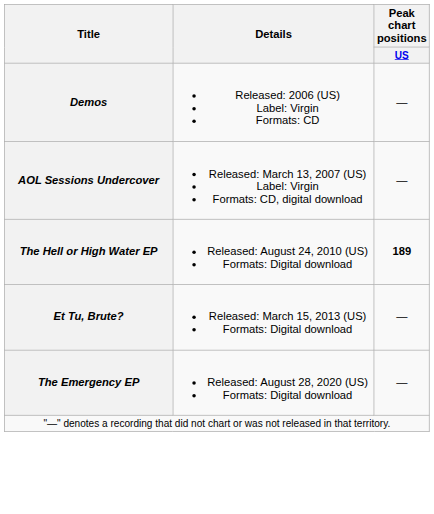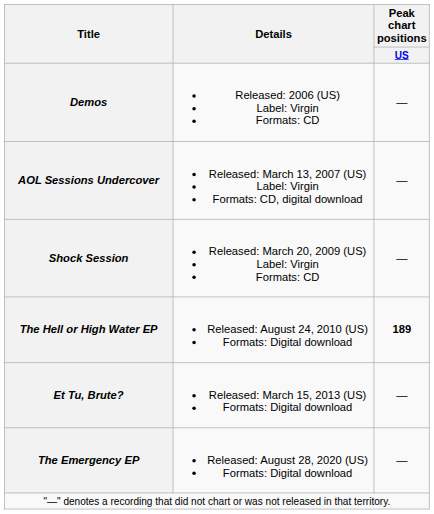 <table class="wikitable plainrowheaders" style="text-align:center;">
 <tr>
 <th scope="col" rowspan="2" style="width:15em;">Title</th>
 <th scope="col" rowspan="2" style="width:18em;">Details</th>
 <th scope="col" colspan="1">Peak chart positions</th>
 </tr>
 <tr>
 <th scope="col" style="width:3em;font-size:90%;"><a href='#'>US</a><br></th>
 </tr>
 <tr>
 <th scope="row"><em>Demos</em></th>
 <td><br><ul><li>Released: 2006 <span>(US)</span></li><li>Label: Virgin</li><li>Formats: CD</li></ul></td>
 <td>—</td>
 </tr>
 <tr>
 <th scope="row"><em>AOL Sessions Undercover</em></th>
 <td><br><ul><li>Released: March 13, 2007 <span>(US)</span></li><li>Label: Virgin</li><li>Formats: CD, digital download</li></ul></td>
+<td>—</td>
+</tr>
+<tr>
+<th scope="row"><em>Shock Session</em></th>
+<td><br><ul><li>Released: March 20, 2009 <span>(US)</span></li><li>Label: Virgin</li><li>Formats: CD</li></ul></td>
 <td>—</td>
 </tr>
 <tr>
 <th scope="row"><em>The Hell or High Water EP</em></th>
 <td><br><ul><li>Released: August 24, 2010 <span>(US)</span></li><li>Formats: Digital download</li></ul></td>
 <td><strong>189</strong></td>
 </tr>
 <tr>
 <th scope="row"><em>Et Tu, Brute?</em></th>
 <td><br><ul><li>Released: March 15, 2013 <span>(US)</span></li><li>Formats: Digital download</li></ul></td>
 <td>—</td>
 </tr>
 <tr>
 <th scope="row"><em>The Emergency EP</em></th>
 <td><br><ul><li>Released: August 28, 2020 <span>(US)</span></li><li>Formats: Digital download</li></ul></td>
 <td>—</td>
 </tr>
 <tr>
 <td colspan="3" style="font-size:90%">"—" denotes a recording that did not chart or was not released in that territory.</td>
 </tr>
 </table>
